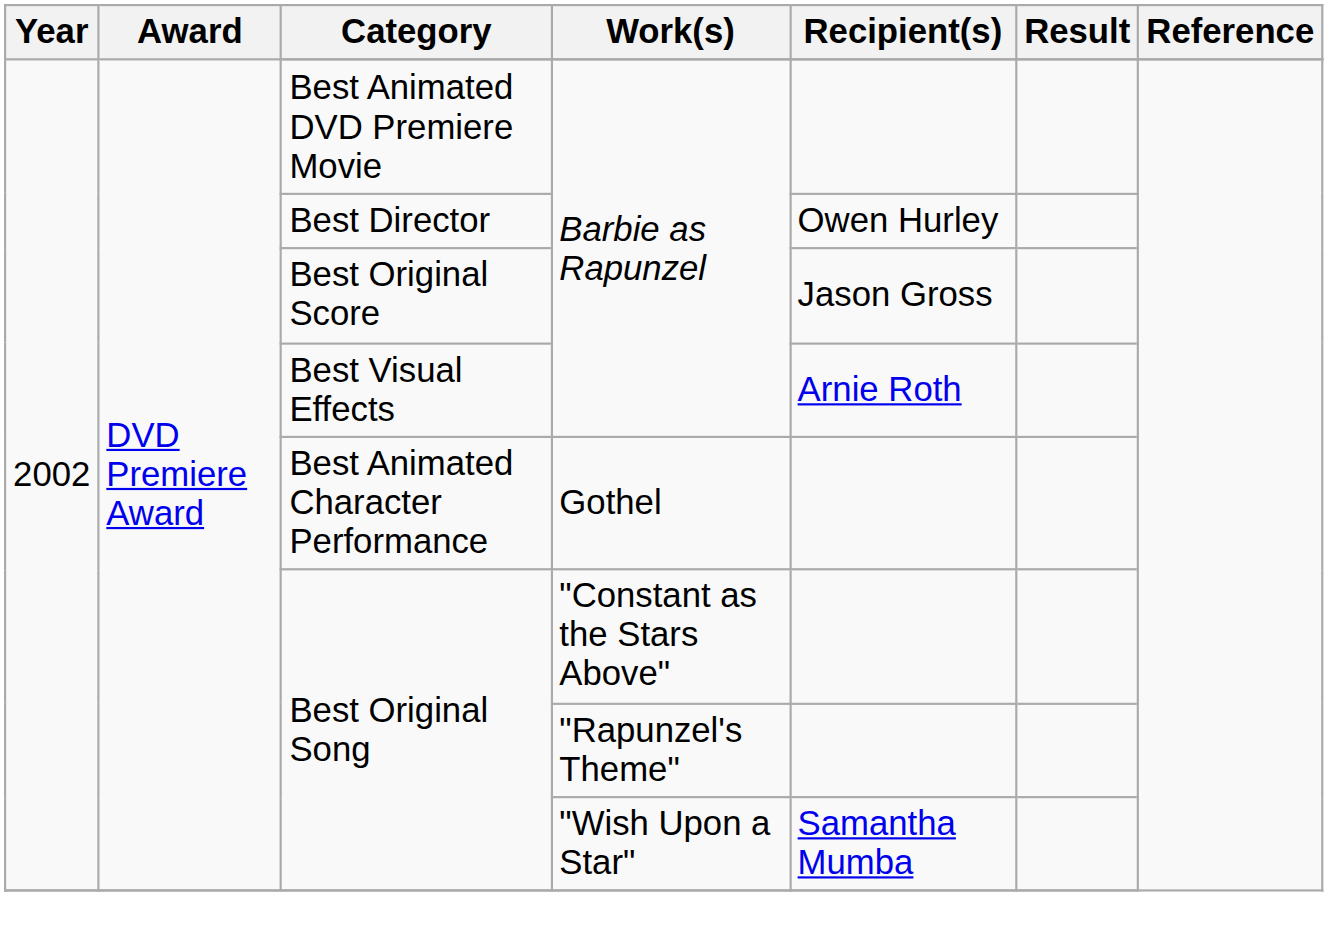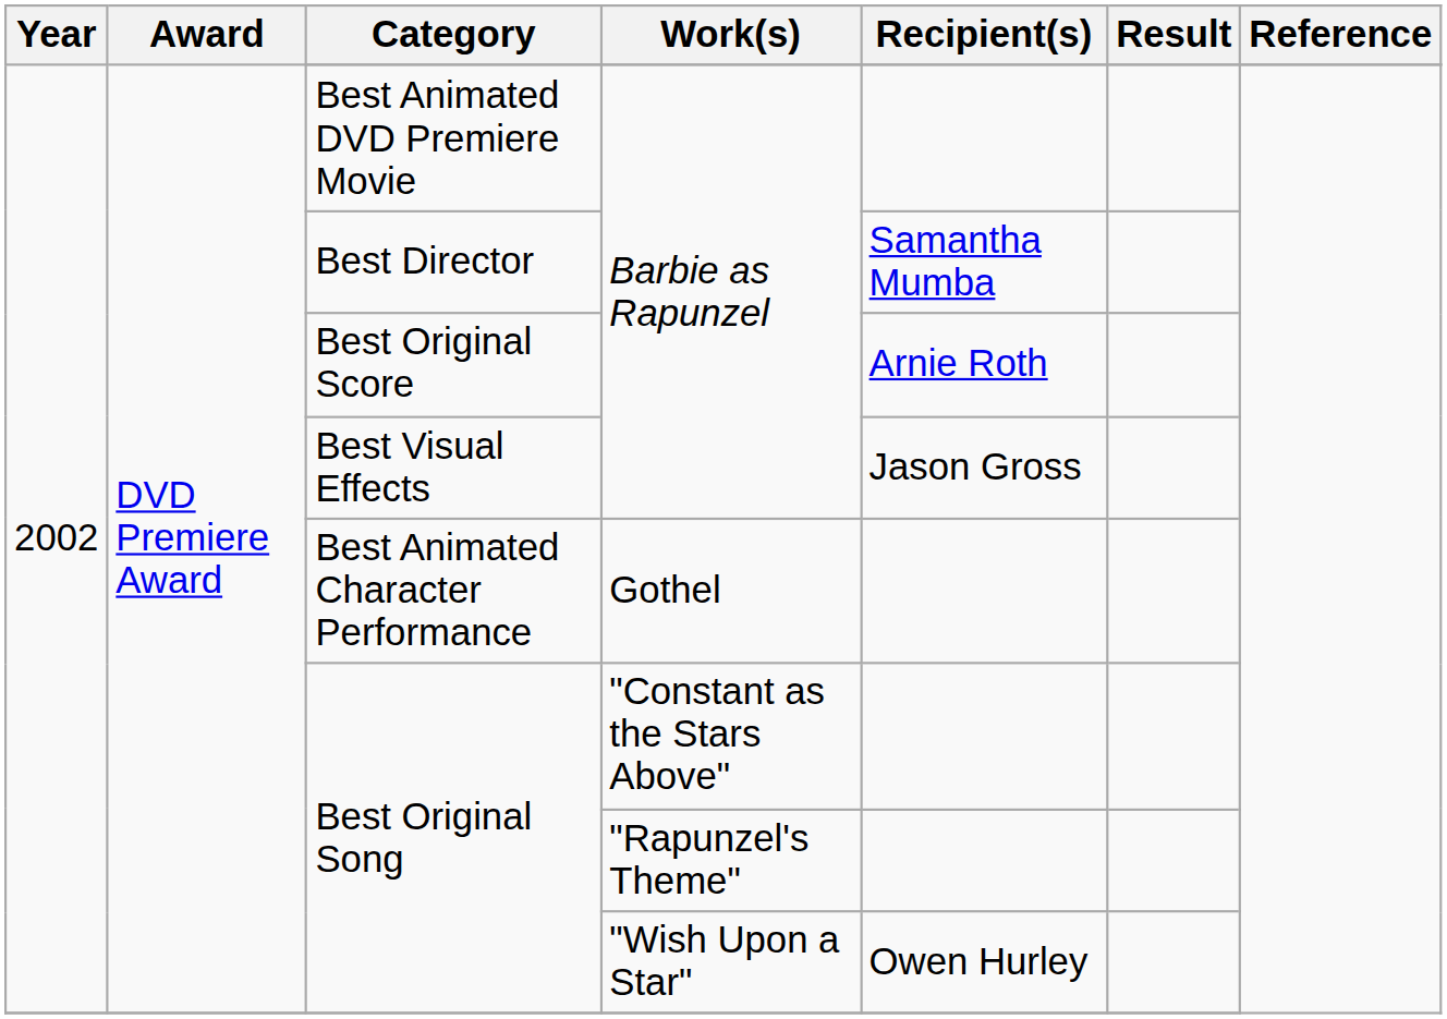 <table class="wikitable">
 <tr>
 <th>Year</th>
 <th>Award</th>
 <th>Category</th>
 <th>Work(s)</th>
 <th>Recipient(s)</th>
 <th>Result</th>
 <th>Reference</th>
 </tr>
 <tr>
 <td rowspan="9">2002</td>
 <td rowspan="9"><a href='#'>DVD Premiere Award</a></td>
 </tr>
 <tr>
 <td>Best Animated DVD Premiere Movie</td>
 <td rowspan="4"><em>Barbie as Rapunzel</em></td>
 <td></td>
 <td></td>
 <td rowspan="9"></td>
 </tr>
 <tr>
 <td>Best Director</td>
-<td>Owen Hurley</td>
+<td><a href='#'>Samantha Mumba</a></td>
 <td></td>
 </tr>
 <tr>
 <td>Best Original Score</td>
-<td>Jason Gross</td>
+<td><a href='#'>Arnie Roth</a></td>
 <td></td>
 </tr>
 <tr>
 <td>Best Visual Effects</td>
-<td><a href='#'>Arnie Roth</a></td>
+<td>Jason Gross</td>
 <td></td>
 </tr>
 <tr>
 <td>Best Animated Character Performance</td>
 <td>Gothel</td>
 <td></td>
 <td></td>
 </tr>
 <tr>
 <td rowspan="3">Best Original Song</td>
 <td>"Constant as the Stars Above"</td>
 <td></td>
 <td></td>
 </tr>
 <tr>
 <td>"Rapunzel's Theme"</td>
 <td></td>
 <td></td>
 </tr>
 <tr>
 <td>"Wish Upon a Star"</td>
-<td><a href='#'>Samantha Mumba</a></td>
+<td>Owen Hurley</td>
 <td></td>
 </tr>
 <tr>
 </tr>
 </table>
